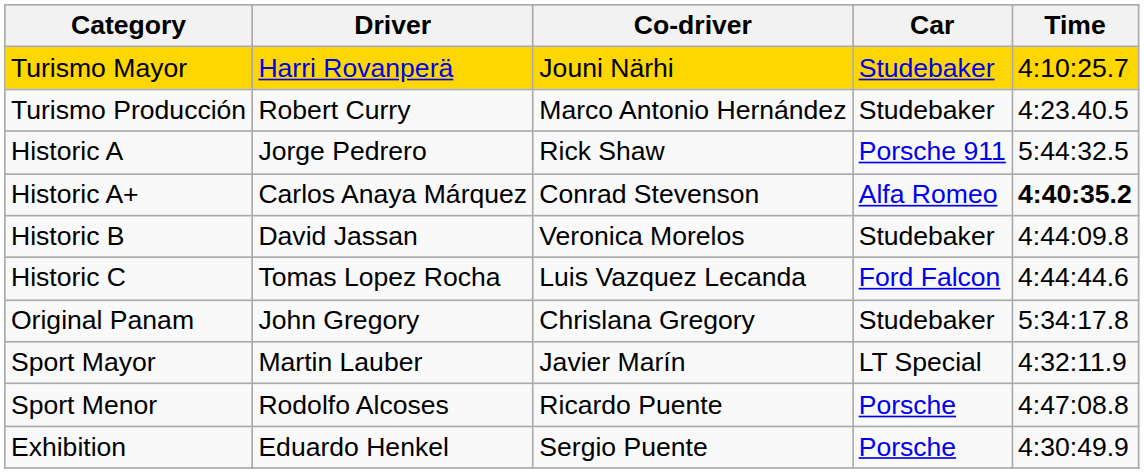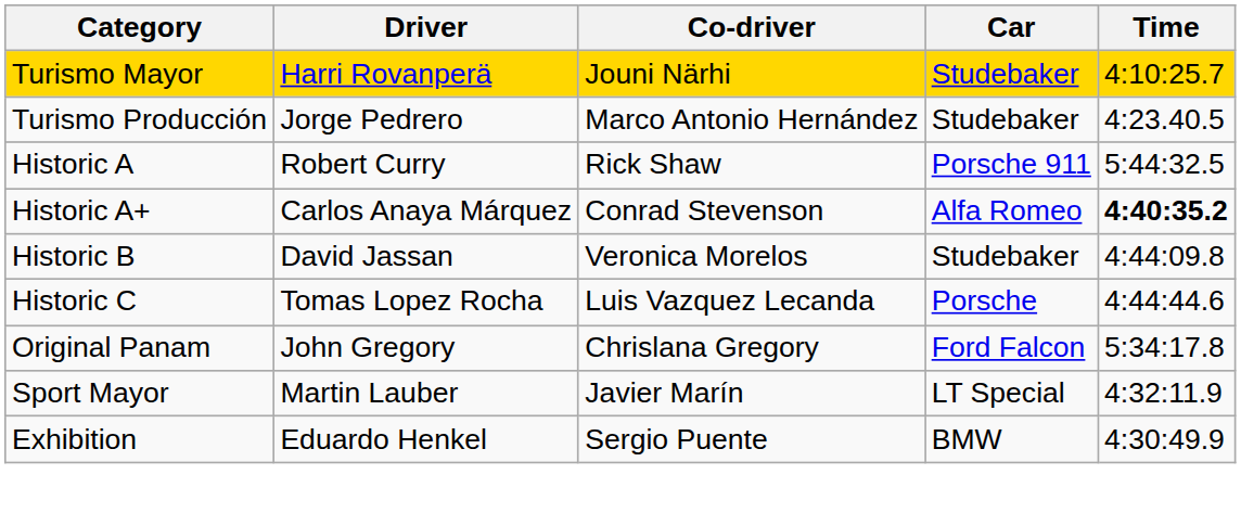 <table class="wikitable">
 <tr>
 <th>Category</th>
 <th>Driver</th>
 <th>Co-driver</th>
 <th>Car</th>
 <th>Time</th>
 </tr>
 <tr style="background:gold;">
 <td>Turismo Mayor</td>
 <td> <a href='#'>Harri Rovanperä</a></td>
 <td> Jouni Närhi</td>
 <td><a href='#'>Studebaker</a></td>
 <td>4:10:25.7</td>
 </tr>
 <tr>
 <td>Turismo Producción</td>
-<td> Robert Curry</td>
+<td> Jorge Pedrero</td>
 <td> Marco Antonio Hernández</td>
 <td>Studebaker</td>
 <td>4:23.40.5</td>
 </tr>
 <tr>
 <td>Historic A</td>
-<td> Jorge Pedrero</td>
+<td> Robert Curry</td>
 <td> Rick Shaw</td>
 <td><a href='#'>Porsche 911</a></td>
 <td>5:44:32.5</td>
 </tr>
 <tr>
 <td>Historic A+</td>
 <td> Carlos Anaya Márquez</td>
 <td> Conrad Stevenson</td>
 <td><a href='#'>Alfa Romeo</a></td>
 <td><strong>4:40:35.2</strong></td>
 </tr>
 <tr>
 <td>Historic B</td>
 <td> David Jassan</td>
 <td> Veronica Morelos</td>
 <td>Studebaker</td>
 <td>4:44:09.8</td>
 </tr>
 <tr>
 <td>Historic C</td>
 <td> Tomas Lopez Rocha</td>
 <td> Luis Vazquez Lecanda</td>
-<td><a href='#'>Ford Falcon</a></td>
+<td><a href='#'>Porsche</a></td>
 <td>4:44:44.6</td>
 </tr>
 <tr>
 <td>Original Panam</td>
 <td> John Gregory</td>
 <td> Chrislana Gregory</td>
-<td>Studebaker</td>
+<td><a href='#'>Ford Falcon</a></td>
 <td>5:34:17.8</td>
 </tr>
 <tr>
 <td>Sport Mayor</td>
 <td> Martin Lauber</td>
 <td> Javier Marín</td>
 <td>LT Special</td>
 <td>4:32:11.9</td>
 </tr>
 <tr>
-<td>Sport Menor</td>
-<td> Rodolfo Alcoses</td>
-<td> Ricardo Puente</td>
-<td><a href='#'>Porsche</a></td>
-<td>4:47:08.8</td>
-</tr>
-<tr>
 <td>Exhibition</td>
 <td> Eduardo Henkel</td>
 <td> Sergio Puente</td>
-<td><a href='#'>Porsche</a></td>
+<td>BMW</td>
 <td>4:30:49.9</td>
 </tr>
 </table>
